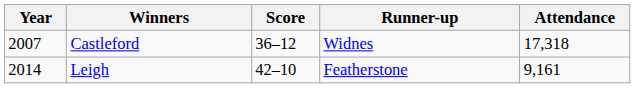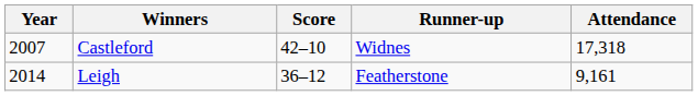 <table class="wikitable">
 <tr>
 <th width=1%>Year</th>
 <th width=5%>Winners</th>
 <th width=1%>Score</th>
 <th width=5%>Runner-up</th>
 <th width=1%>Attendance</th>
 </tr>
 <tr>
 <td>2007</td>
 <td> <a href='#'>Castleford</a></td>
-<td>36–12</td>
+<td>42–10</td>
 <td> <a href='#'>Widnes</a></td>
 <td>17,318</td>
 </tr>
 <tr>
 <td>2014</td>
 <td> <a href='#'>Leigh</a></td>
-<td>42–10</td>
+<td>36–12</td>
 <td> <a href='#'>Featherstone</a></td>
 <td>9,161</td>
 </tr>
 </table>
